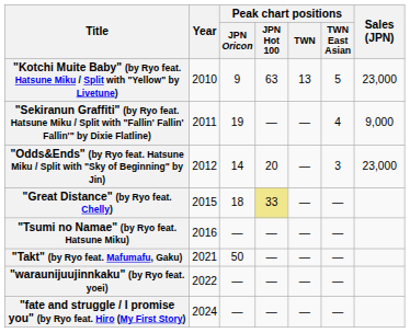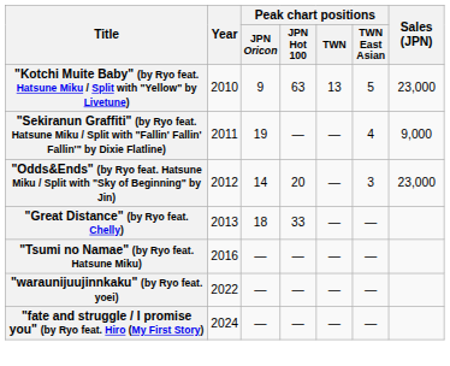 <table class="wikitable plainrowheaders" style="text-align:center;">
 <tr>
 <th scope="col" rowspan="2" style="width:16em;">Title</th>
 <th scope="col" rowspan="2" style="width:2em;">Year</th>
 <th scope="col" colspan="4">Peak chart positions</th>
 <th scope="col" rowspan="2" style="width:4em;">Sales (JPN)</th>
 </tr>
 <tr>
 <th style="width:3em;font-size:85%">JPN <em>Oricon</em><br></th>
 <th style="width:3em;font-size:85%">JPN Hot 100<br></th>
 <th style="width:2.5em;"><small>TWN</small><br></th>
 <th style="width:3em;font-size:85%">TWN East Asian<br></th>
 </tr>
 <tr>
 <th scope="row">"Kotchi Muite Baby" <small>(by Ryo feat. <a href='#'>Hatsune Miku</a> / <a href='#'>Split</a> with "Yellow" by <a href='#'>Livetune</a>)</small></th>
 <td>2010</td>
 <td>9</td>
 <td>63</td>
 <td>13</td>
 <td>5</td>
 <td>23,000</td>
 </tr>
 <tr>
 <th scope="row">"Sekiranun Graffiti" <small>(by Ryo feat. Hatsune Miku / Split with "Fallin' Fallin' Fallin'" by Dixie Flatline)</small></th>
 <td>2011</td>
 <td>19</td>
 <td>—</td>
 <td>—</td>
 <td>4</td>
 <td>9,000</td>
 </tr>
 <tr>
 <th scope="row">"Odds&Ends" <small>(by Ryo feat. Hatsune Miku / Split with "Sky of Beginning" by Jin)</small></th>
 <td>2012</td>
 <td>14</td>
 <td>20</td>
 <td>—</td>
 <td>3</td>
 <td>23,000</td>
 </tr>
 <tr>
 <th scope="row">"Great Distance" <small>(by Ryo feat. <a href='#'>Chelly</a>)</small></th>
-<td>2015</td>
+<td>2013</td>
 <td>18</td>
-<td style="background: khaki;">33</td>
+<td>33</td>
 <td>—</td>
 <td>—</td>
 <td></td>
 </tr>
 <tr>
 <th scope="row">"Tsumi no Namae" <small>(by Ryo feat. Hatsune Miku)</small></th>
 <td>2016</td>
 <td>—</td>
-<td>—</td>
-<td>—</td>
-<td>—</td>
-<td></td>
-</tr>
-<tr>
-<th scope="row">"Takt" <small>(by Ryo feat. <a href='#'>Mafumafu</a>, Gaku)</small></th>
-<td>2021</td>
-<td>50</td>
 <td>—</td>
 <td>—</td>
 <td>—</td>
 <td></td>
 </tr>
 <tr>
 <th scope="row">"waraunijuujinnkaku" <small>(by Ryo feat. yoei)</small></th>
 <td>2022</td>
 <td>—</td>
 <td>—</td>
 <td>—</td>
 <td>—</td>
 <td></td>
 </tr>
 <tr>
 <th scope="row">"fate and struggle / I promise you" <small>(by Ryo feat. <a href='#'>Hiro</a> (<a href='#'>My First Story</a>)</small></th>
 <td>2024</td>
 <td>—</td>
 <td>—</td>
 <td>—</td>
 <td>—</td>
 <td></td>
 </tr>
 </table>
